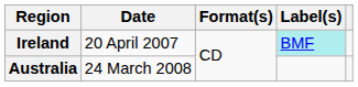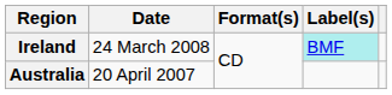 <table class="wikitable plainrowheaders">
 <tr>
 <th scope="col">Region</th>
 <th scope="col">Date</th>
 <th scope="col">Format(s)</th>
 <th scope="col">Label(s)</th>
 <th scope="col"></th>
 </tr>
 <tr>
 <th scope="row">Ireland</th>
-<td>20 April 2007</td>
+<td>24 March 2008</td>
 <td rowspan="2">CD</td>
 <td style="background: paleturquoise;"><a href='#'>BMF</a></td>
 <td></td>
 </tr>
 <tr>
 <th scope="row">Australia</th>
-<td>24 March 2008</td>
+<td>20 April 2007</td>
 <td></td>
 <td></td>
 </tr>
 </table>
